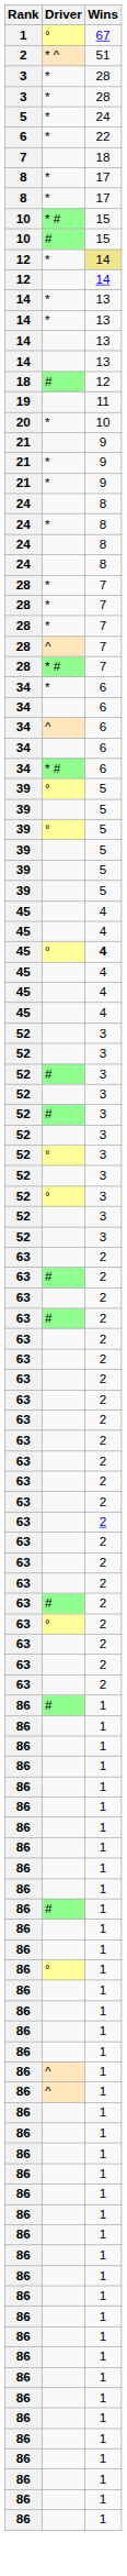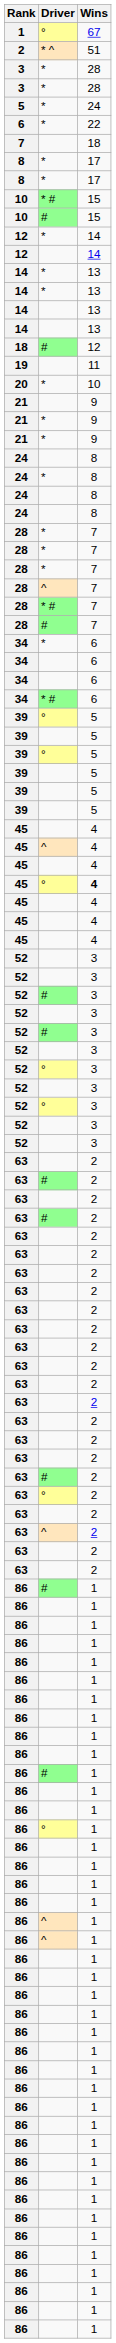 <table class="wikitable sortable" style="margin-top:0; text-align:center;">
 <tr>
 <th>Rank<br></th>
 <th>Driver<br></th>
 <th valign="bottom">Wins<br></th>
 </tr>
 <tr>
 <th>1</th>
 <td style="text-align:left; background:#ff9;"> °</td>
 <td><a href='#'>67</a></td>
 </tr>
 <tr>
 <th>2</th>
 <td style="text-align:left; background:#ffe6bd;"> * ^</td>
 <td>51</td>
 </tr>
 <tr>
 <th>3</th>
 <td align="left"> *</td>
 <td>28</td>
 </tr>
 <tr>
 <th>3</th>
 <td align="left"> *</td>
 <td>28</td>
 </tr>
 <tr>
 <th>5</th>
 <td style="text-align:left;"> *</td>
 <td>24</td>
 </tr>
 <tr>
 <th>6</th>
 <td align="left"> *</td>
 <td>22</td>
 </tr>
 <tr>
 <th>7</th>
 <td align="left"></td>
 <td>18</td>
 </tr>
 <tr>
 <th>8</th>
 <td align="left"> *</td>
 <td>17</td>
 </tr>
 <tr>
 <th>8</th>
 <td align="left"> *</td>
 <td>17</td>
 </tr>
 <tr>
 <th>10</th>
 <td style="text-align:left; background:#90ff90;"> * #</td>
 <td>15</td>
 </tr>
 <tr>
 <th>10</th>
 <td style="text-align:left; background:#90ff90;"> #</td>
 <td>15</td>
 </tr>
 <tr>
 <th>12</th>
 <td align="left"> *</td>
-<td style="background: khaki;">14</td>
+<td>14</td>
 </tr>
 <tr>
 <th>12</th>
 <td align="left"></td>
 <td><a href='#'>14</a></td>
 </tr>
 <tr>
 <th>14</th>
 <td align="left"> *</td>
 <td>13</td>
 </tr>
 <tr>
 <th>14</th>
 <td style="text-align:left;"> *</td>
 <td>13</td>
 </tr>
 <tr>
 <th>14</th>
 <td style=text-align:left></td>
 <td>13</td>
 </tr>
 <tr>
 <th>14</th>
 <td align="left"></td>
 <td>13</td>
 </tr>
 <tr>
 <th>18</th>
 <td style="text-align:left; background:#90ff90;"> #</td>
 <td>12</td>
 </tr>
 <tr>
 <th>19</th>
 <td align="left"></td>
 <td>11</td>
 </tr>
 <tr>
 <th>20</th>
 <td align="left"> *</td>
 <td>10</td>
 </tr>
 <tr>
 <th>21</th>
 <td style="text-align:left;"></td>
 <td>9</td>
 </tr>
 <tr>
 <th>21</th>
 <td align="left"> *</td>
 <td>9</td>
 </tr>
 <tr>
 <th>21</th>
 <td style="text-align:left;"> *</td>
 <td>9</td>
 </tr>
 <tr>
 <th>24</th>
 <td style=text-align:left></td>
 <td>8</td>
 </tr>
 <tr>
 <th>24</th>
 <td align="left"> *</td>
 <td>8</td>
 </tr>
 <tr>
 <th>24</th>
 <td align="left"></td>
 <td>8</td>
 </tr>
 <tr>
 <th>24</th>
 <td style="text-align:left"></td>
 <td>8</td>
 </tr>
 <tr>
 <th>28</th>
 <td style="text-align:left;"> *</td>
 <td>7</td>
 </tr>
 <tr>
 <th>28</th>
 <td align="left"> *</td>
 <td>7</td>
 </tr>
 <tr>
 <th>28</th>
 <td align="left"> *</td>
 <td>7</td>
 </tr>
 <tr>
 <th>28</th>
 <td style="text-align:left; background:#ffe6bd;"> ^</td>
 <td>7</td>
 </tr>
 <tr>
 <th>28</th>
 <td style="text-align:left; background:#90ff90;"> * #</td>
 <td>7</td>
 </tr>
 <tr>
+<th>28</th>
+<td style="text-align:left; background:#90ff90;"> #</td>
+<td>7</td>
+</tr>
+<tr>
 <th>34</th>
 <td align="left"> *</td>
 <td>6</td>
 </tr>
 <tr>
 <th>34</th>
 <td align="left"></td>
-<td>6</td>
-</tr>
-<tr>
-<th>34</th>
-<td style="text-align:left; background:#ffe6bd;"> ^</td>
 <td>6</td>
 </tr>
 <tr>
 <th>34</th>
 <td style=text-align:left></td>
 <td>6</td>
 </tr>
 <tr>
 <th>34</th>
 <td style="text-align:left; background:#90ff90;"> * #</td>
 <td>6</td>
 </tr>
 <tr>
 <th>39</th>
 <td style="text-align:left; background:#ff9;"> °</td>
 <td>5</td>
 </tr>
 <tr>
 <th>39</th>
 <td align="left"></td>
 <td>5</td>
 </tr>
 <tr>
 <th>39</th>
 <td style="text-align:left; background:#ff9;"> °</td>
 <td>5</td>
 </tr>
 <tr>
 <th>39</th>
 <td align="left"></td>
 <td>5</td>
 </tr>
 <tr>
 <th>39</th>
 <td align="left"></td>
 <td>5</td>
 </tr>
 <tr>
 <th>39</th>
 <td align="left"></td>
 <td>5</td>
 </tr>
 <tr>
 <th>45</th>
 <td align="left"></td>
+<td>4</td>
+</tr>
+<tr>
+<th>45</th>
+<td style="text-align:left; background:#ffe6bd;"> ^</td>
 <td>4</td>
 </tr>
 <tr>
 <th>45</th>
 <td align="left"></td>
 <td>4</td>
 </tr>
 <tr>
 <th>45</th>
 <td style="text-align:left; background:#ff9;"> °</td>
 <td><strong>4</strong></td>
 </tr>
 <tr>
 <th>45</th>
 <td align="left"></td>
 <td>4</td>
 </tr>
 <tr>
 <th>45</th>
 <td align="left"></td>
 <td>4</td>
 </tr>
 <tr>
 <th>45</th>
 <td align="left"></td>
 <td>4</td>
 </tr>
 <tr>
 <th>52</th>
 <td align="left"></td>
 <td>3</td>
 </tr>
 <tr>
 <th>52</th>
 <td style="text-align:left;"></td>
 <td>3</td>
 </tr>
 <tr>
 <th>52</th>
 <td style="text-align:left; background:#90ff90;"> #</td>
 <td>3</td>
 </tr>
 <tr>
 <th>52</th>
 <td style="text-align:left"></td>
 <td>3</td>
 </tr>
 <tr>
 <th>52</th>
 <td style="text-align:left; background:#90ff90;"> #</td>
 <td>3</td>
 </tr>
 <tr>
 <th>52</th>
 <td align="left"></td>
 <td>3</td>
 </tr>
 <tr>
 <th>52</th>
 <td style="text-align:left; background:#ff9;"> °</td>
 <td>3</td>
 </tr>
 <tr>
 <th>52</th>
 <td align="left"></td>
 <td>3</td>
 </tr>
 <tr>
 <th>52</th>
 <td style="text-align:left; background:#ff9;"> °</td>
 <td>3</td>
 </tr>
 <tr>
 <th>52</th>
 <td align="left"></td>
 <td>3</td>
 </tr>
 <tr>
 <th>52</th>
 <td align="left"></td>
 <td>3</td>
 </tr>
 <tr>
 <th>63</th>
 <td align="left"></td>
 <td>2</td>
 </tr>
 <tr>
 <th>63</th>
 <td style="text-align:left; background:#90ff90;"> #</td>
 <td>2</td>
 </tr>
 <tr>
 <th>63</th>
 <td style="text-align:left;"></td>
 <td>2</td>
 </tr>
 <tr>
 <th>63</th>
 <td style="text-align:left; background:#90ff90;"> #</td>
 <td>2</td>
 </tr>
 <tr>
 <th>63</th>
 <td align="left"></td>
 <td>2</td>
 </tr>
 <tr>
 <th>63</th>
 <td align="left"></td>
 <td>2</td>
 </tr>
 <tr>
 <th>63</th>
 <td align="left"></td>
 <td>2</td>
 </tr>
 <tr>
 <th>63</th>
 <td align="left"></td>
 <td>2</td>
 </tr>
 <tr>
 <th>63</th>
 <td align="left"></td>
 <td>2</td>
 </tr>
 <tr>
 <th>63</th>
 <td align="left"></td>
 <td>2</td>
 </tr>
 <tr>
 <th>63</th>
 <td align="left"></td>
 <td>2</td>
 </tr>
 <tr>
 <th>63</th>
 <td align="left"></td>
 <td>2</td>
 </tr>
 <tr>
 <th>63</th>
 <td align="left"></td>
 <td>2</td>
 </tr>
 <tr>
 <th>63</th>
 <td style="text-align:left;"></td>
 <td><a href='#'>2</a></td>
 </tr>
 <tr>
 <th>63</th>
 <td align="left"></td>
 <td>2</td>
 </tr>
 <tr>
 <th>63</th>
 <td align="left"></td>
 <td>2</td>
 </tr>
 <tr>
 <th>63</th>
 <td align="left"></td>
 <td>2</td>
 </tr>
 <tr>
 <th>63</th>
 <td style="text-align:left; background:#90ff90;"> #</td>
 <td>2</td>
 </tr>
 <tr>
 <th>63</th>
 <td style="text-align:left; background:#ff9;"> °</td>
 <td>2</td>
 </tr>
 <tr>
 <th>63</th>
 <td align="left"></td>
 <td>2</td>
+</tr>
+<tr>
+<th>63</th>
+<td style="text-align:left; background:#ffe6bd;"> ^</td>
+<td><a href='#'>2</a></td>
 </tr>
 <tr>
 <th>63</th>
 <td align="left"></td>
 <td>2</td>
 </tr>
 <tr>
 <th>63</th>
 <td align="left"></td>
 <td>2</td>
 </tr>
 <tr>
 <th>86</th>
 <td style="text-align:left; background:#90ff90;"> #</td>
 <td>1</td>
 </tr>
 <tr>
 <th>86</th>
 <td align="left"></td>
 <td>1</td>
 </tr>
 <tr>
 <th>86</th>
 <td align="left"></td>
 <td>1</td>
 </tr>
 <tr>
 <th>86</th>
 <td align="left"></td>
 <td>1</td>
 </tr>
 <tr>
 <th>86</th>
 <td align="left"></td>
 <td>1</td>
 </tr>
 <tr>
 <th>86</th>
 <td align="left"></td>
 <td>1</td>
 </tr>
 <tr>
 <th>86</th>
 <td style="text-align:left;"></td>
 <td>1</td>
 </tr>
 <tr>
 <th>86</th>
 <td align="left"></td>
 <td>1</td>
 </tr>
 <tr>
 <th>86</th>
 <td align="left"></td>
 <td>1</td>
 </tr>
 <tr>
 <th>86</th>
 <td style="text-align:left;"></td>
 <td>1</td>
 </tr>
 <tr>
 <th>86</th>
 <td style="text-align:left; background:#90ff90;"> #</td>
 <td>1</td>
 </tr>
 <tr>
 <th>86</th>
 <td align="left"></td>
 <td>1</td>
 </tr>
 <tr>
 <th>86</th>
 <td align="left"></td>
 <td>1</td>
 </tr>
 <tr>
 <th>86</th>
 <td style="text-align:left; background:#ff9;"> °</td>
 <td>1</td>
 </tr>
 <tr>
 <th>86</th>
 <td align="left"></td>
 <td>1</td>
 </tr>
 <tr>
 <th>86</th>
 <td align="left"></td>
 <td>1</td>
 </tr>
 <tr>
 <th>86</th>
 <td style="text-align:left;"></td>
 <td>1</td>
 </tr>
 <tr>
 <th>86</th>
 <td align="left"></td>
 <td>1</td>
 </tr>
 <tr>
 <th>86</th>
 <td style="text-align:left; background:#ffe6bd;"> ^</td>
 <td>1</td>
 </tr>
 <tr>
 <th>86</th>
 <td style="text-align:left; background:#ffe6bd;"> ^</td>
 <td>1</td>
 </tr>
 <tr>
 <th>86</th>
 <td align="left"></td>
 <td>1</td>
 </tr>
 <tr>
 <th>86</th>
 <td align="left"></td>
 <td>1</td>
 </tr>
 <tr>
 <th>86</th>
 <td align="left"></td>
 <td>1</td>
 </tr>
 <tr>
 <th>86</th>
 <td align="left"></td>
 <td>1</td>
 </tr>
 <tr>
 <th>86</th>
 <td align="left"></td>
 <td>1</td>
 </tr>
 <tr>
 <th>86</th>
 <td align="left"></td>
 <td>1</td>
 </tr>
 <tr>
 <th>86</th>
 <td align="left"></td>
 <td>1</td>
 </tr>
 <tr>
 <th>86</th>
 <td align="left"></td>
 <td>1</td>
 </tr>
 <tr>
 <th>86</th>
 <td align="left"></td>
 <td>1</td>
 </tr>
 <tr>
 <th>86</th>
 <td align="left"></td>
 <td>1</td>
 </tr>
 <tr>
 <th>86</th>
 <td align="left"></td>
 <td>1</td>
 </tr>
 <tr>
 <th>86</th>
 <td align="left"></td>
 <td>1</td>
 </tr>
 <tr>
 <th>86</th>
 <td align="left"></td>
 <td>1</td>
 </tr>
 <tr>
 <th>86</th>
 <td align="left"></td>
 <td>1</td>
 </tr>
 <tr>
 <th>86</th>
 <td align="left"></td>
 <td>1</td>
 </tr>
 <tr>
 <th>86</th>
 <td align="left"></td>
 <td>1</td>
 </tr>
 <tr>
 <th>86</th>
 <td align="left"></td>
 <td>1</td>
 </tr>
 <tr>
 <th>86</th>
 <td align="left"></td>
 <td>1</td>
 </tr>
 <tr>
 <th>86</th>
 <td align="left"></td>
 <td>1</td>
 </tr>
 <tr>
 <th>86</th>
 <td align="left"></td>
 <td>1</td>
 </tr>
 <tr>
 <th>86</th>
 <td align="left"></td>
 <td>1</td>
 </tr>
 </table>
